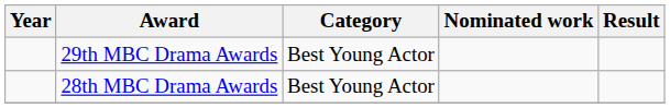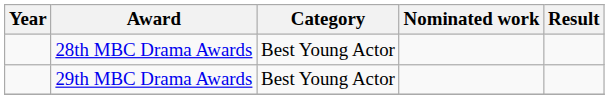 <table class="wikitable">
 <tr>
 <th>Year</th>
 <th>Award</th>
 <th>Category</th>
 <th>Nominated work</th>
 <th>Result</th>
 </tr>
 <tr>
 <td></td>
-<td><a href='#'>29th MBC Drama Awards</a></td>
+<td><a href='#'>28th MBC Drama Awards</a></td>
 <td>Best Young Actor</td>
 <td></td>
 <td></td>
 </tr>
 <tr>
 <td></td>
-<td><a href='#'>28th MBC Drama Awards</a></td>
+<td><a href='#'>29th MBC Drama Awards</a></td>
 <td>Best Young Actor</td>
 <td></td>
 <td></td>
 </tr>
 <tr>
 </tr>
 </table>
